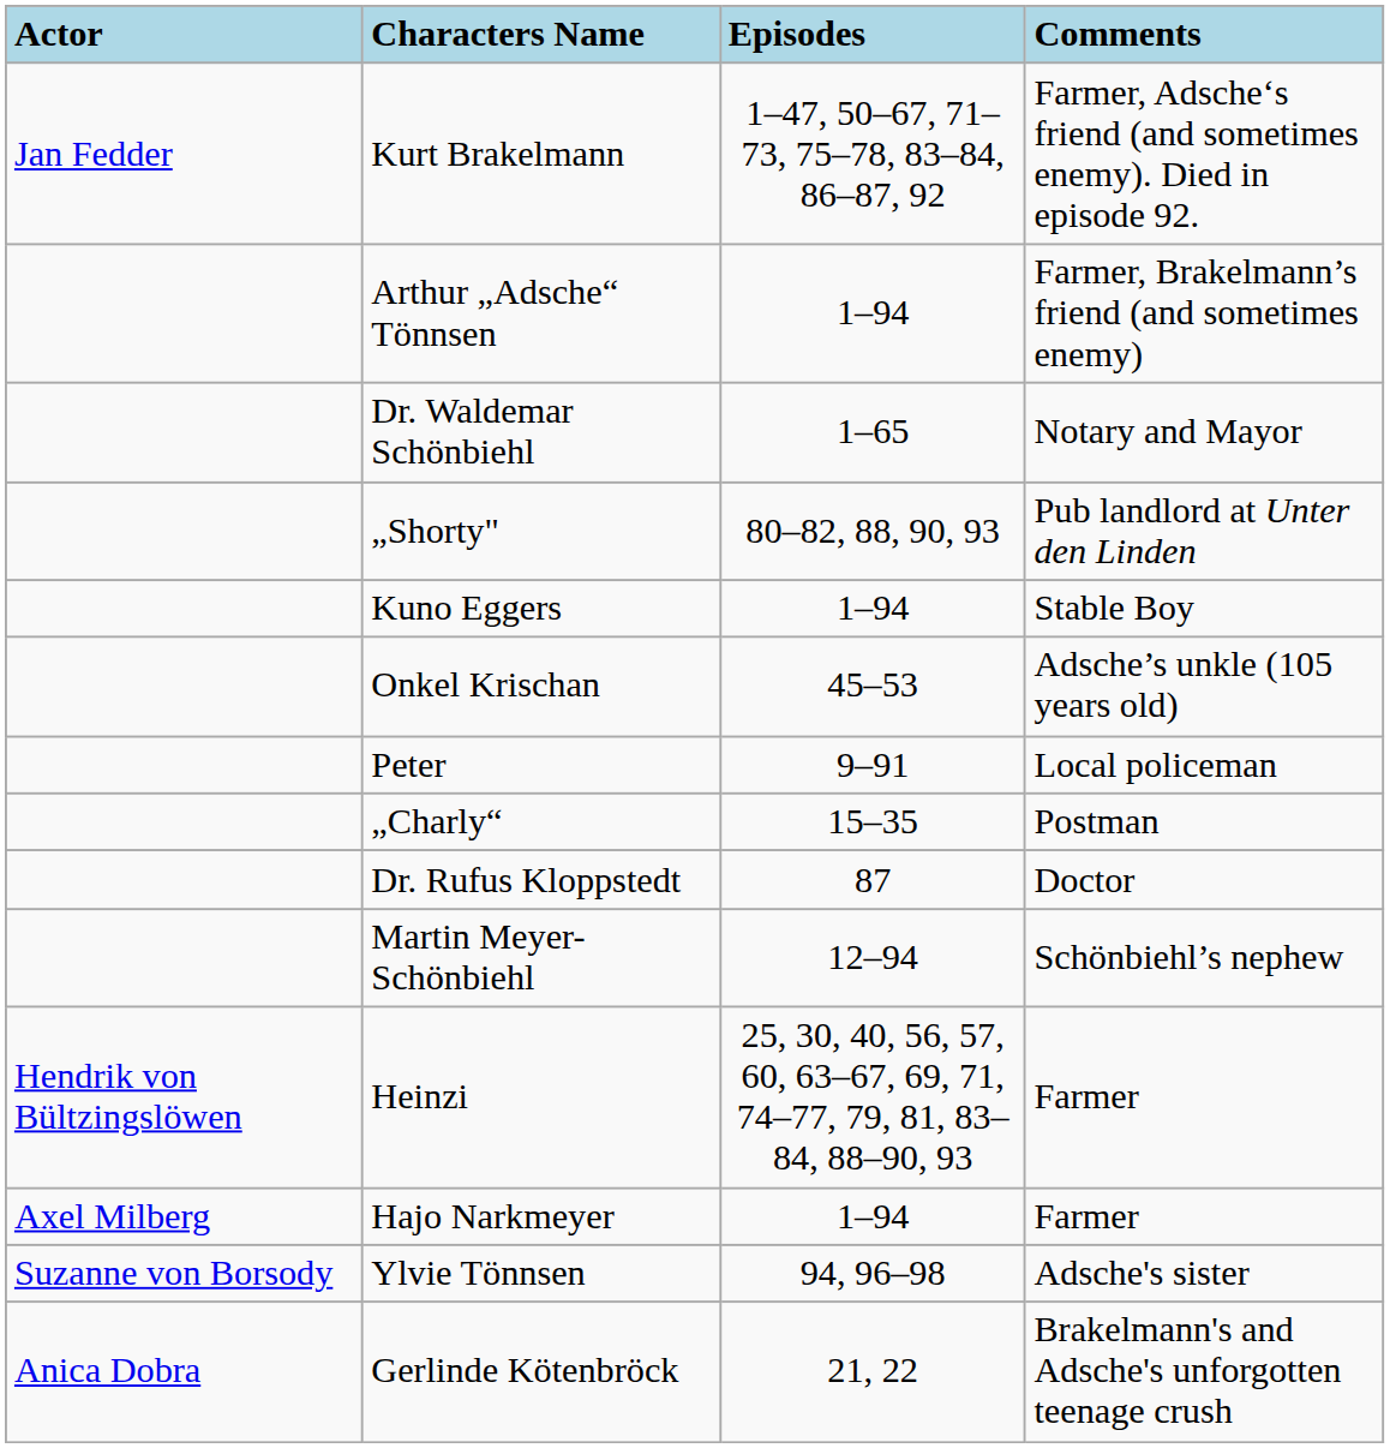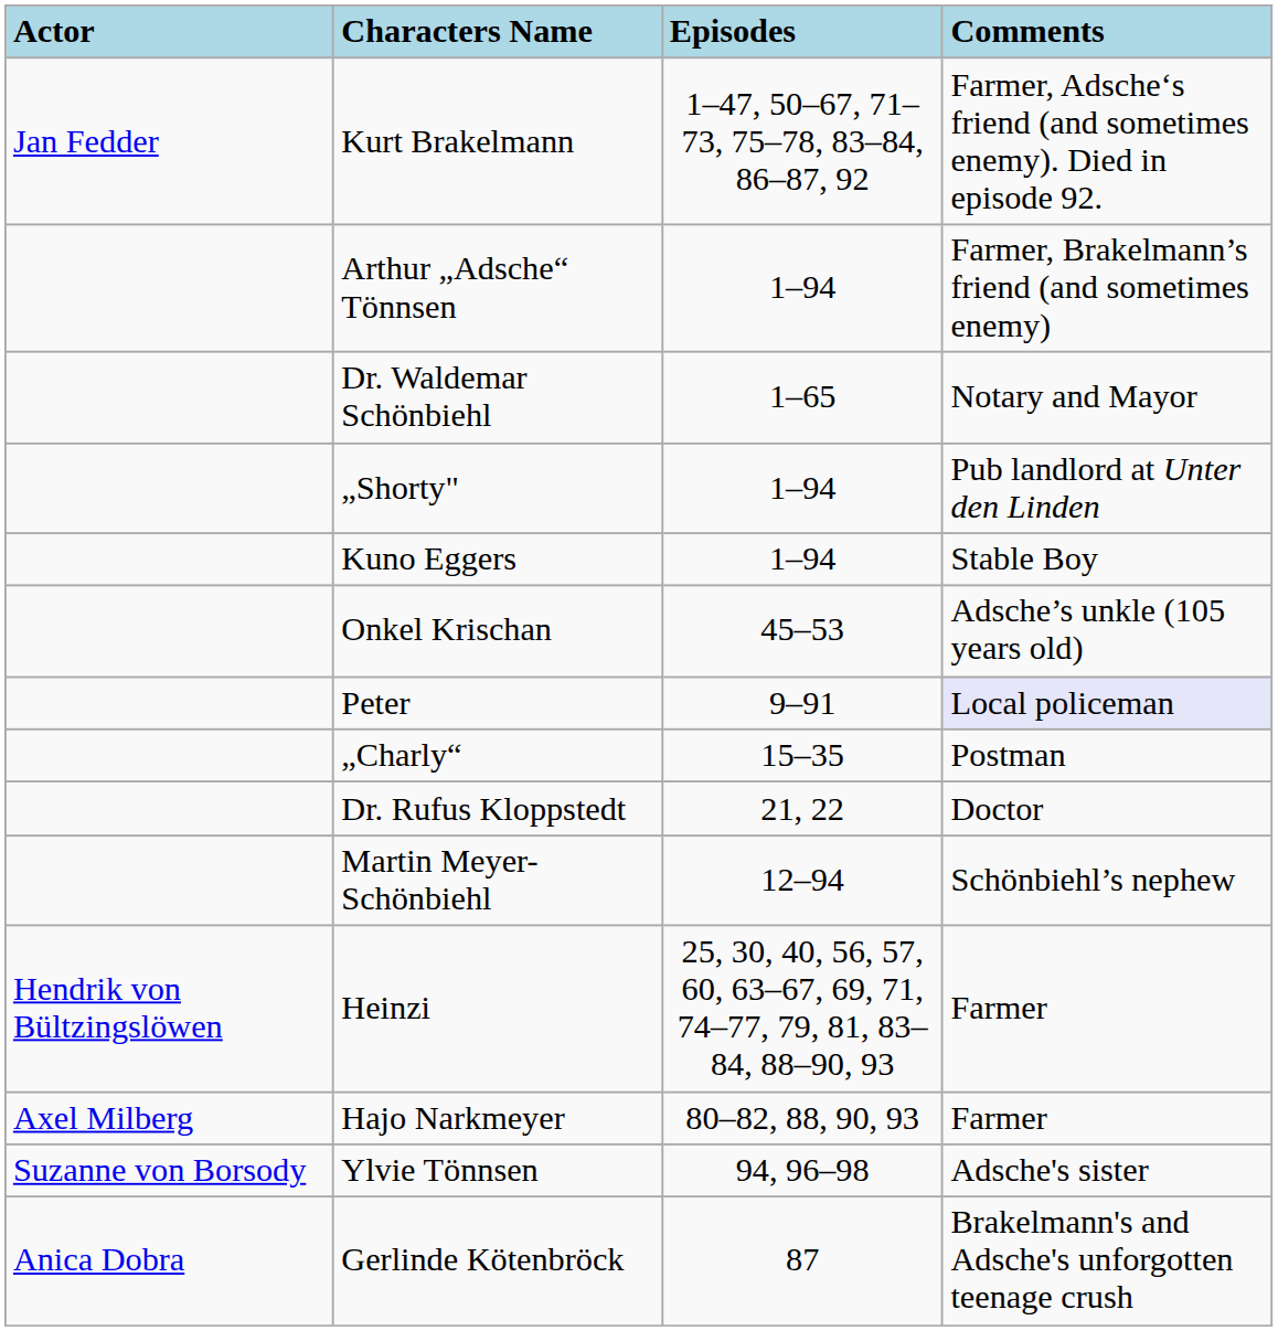 <table class="wikitable">
 <tr>
 <td bgcolor="#add8e6" width="150"><strong>Actor</strong></td>
 <td bgcolor="#add8e6" width="150"><strong>Characters Name</strong></td>
 <td bgcolor="#add8e6"><strong>Episodes</strong></td>
 <td bgcolor="#add8e6"><strong>Comments</strong></td>
 </tr>
 <tr>
 <td><a href='#'>Jan Fedder</a></td>
 <td>Kurt Brakelmann</td>
 <td align="center">1–47, 50–67, 71–73, 75–78, 83–84, 86–87, 92</td>
 <td>Farmer, Adsche‘s friend (and sometimes enemy). Died in episode 92.</td>
 </tr>
 <tr>
 <td></td>
 <td>Arthur „Adsche“ Tönnsen</td>
 <td align="center">1–94</td>
 <td>Farmer, Brakelmann’s friend (and sometimes enemy)</td>
 </tr>
 <tr>
 <td></td>
 <td>Dr. Waldemar Schönbiehl</td>
 <td align="center">1–65</td>
 <td>Notary and Mayor</td>
 </tr>
 <tr>
 <td></td>
 <td>„Shorty"</td>
-<td align="center">80–82, 88, 90, 93</td>
+<td align="center">1–94</td>
 <td>Pub landlord at  <em>Unter den Linden</em></td>
 </tr>
 <tr>
 <td></td>
 <td>Kuno Eggers</td>
 <td align="center">1–94</td>
 <td>Stable Boy</td>
 </tr>
 <tr>
 <td></td>
 <td>Onkel Krischan</td>
 <td align="center">45–53</td>
 <td>Adsche’s unkle (105 years old)</td>
 </tr>
 <tr>
 <td></td>
 <td>Peter</td>
 <td align="center">9–91</td>
-<td>Local policeman</td>
+<td style="background: lavender;">Local policeman</td>
 </tr>
 <tr>
 <td></td>
 <td>„Charly“</td>
 <td align="center">15–35</td>
 <td>Postman</td>
 </tr>
 <tr>
 <td></td>
 <td>Dr. Rufus Kloppstedt</td>
-<td align="center">87</td>
+<td align="center">21, 22</td>
 <td>Doctor</td>
 </tr>
 <tr>
 <td></td>
 <td>Martin Meyer-Schönbiehl</td>
 <td align="center">12–94</td>
 <td>Schönbiehl’s nephew</td>
 </tr>
 <tr>
 <td><a href='#'>Hendrik von Bültzingslöwen</a></td>
 <td>Heinzi</td>
 <td align="center">25, 30, 40, 56, 57, 60, 63–67, 69, 71, 74–77, 79, 81, 83–84, 88–90, 93</td>
 <td>Farmer</td>
 </tr>
 <tr>
 <td><a href='#'>Axel Milberg</a></td>
 <td>Hajo Narkmeyer</td>
-<td align="center">1–94</td>
+<td align="center">80–82, 88, 90, 93</td>
 <td>Farmer</td>
 </tr>
 <tr>
 <td><a href='#'>Suzanne von Borsody</a></td>
 <td>Ylvie Tönnsen</td>
 <td align="center">94, 96–98</td>
 <td>Adsche's sister</td>
 </tr>
 <tr>
 <td><a href='#'>Anica Dobra</a></td>
 <td>Gerlinde Kötenbröck</td>
-<td align="center">21, 22</td>
+<td align="center">87</td>
 <td>Brakelmann's and Adsche's unforgotten teenage crush</td>
 </tr>
 </table>
